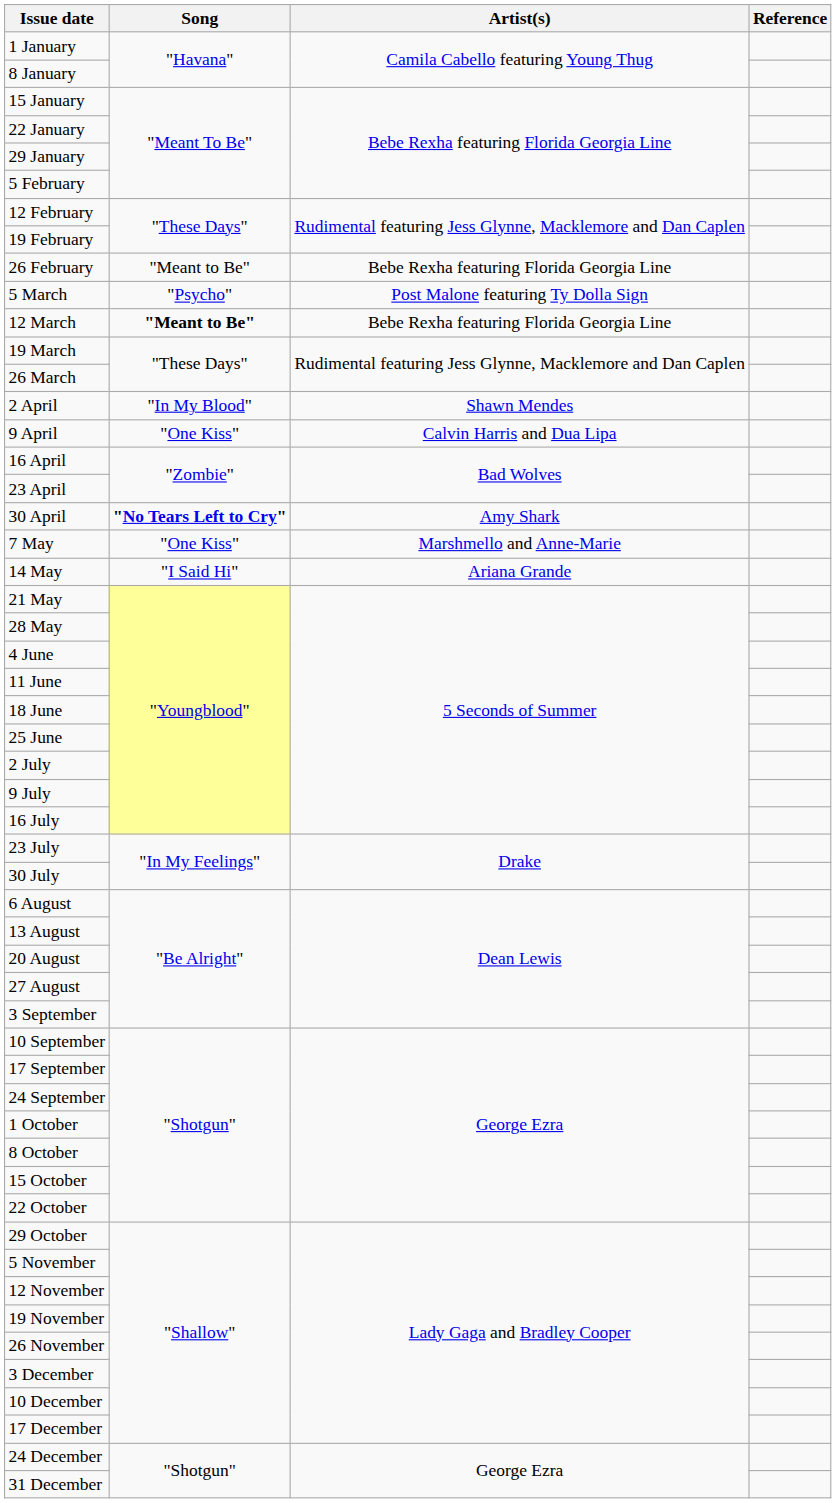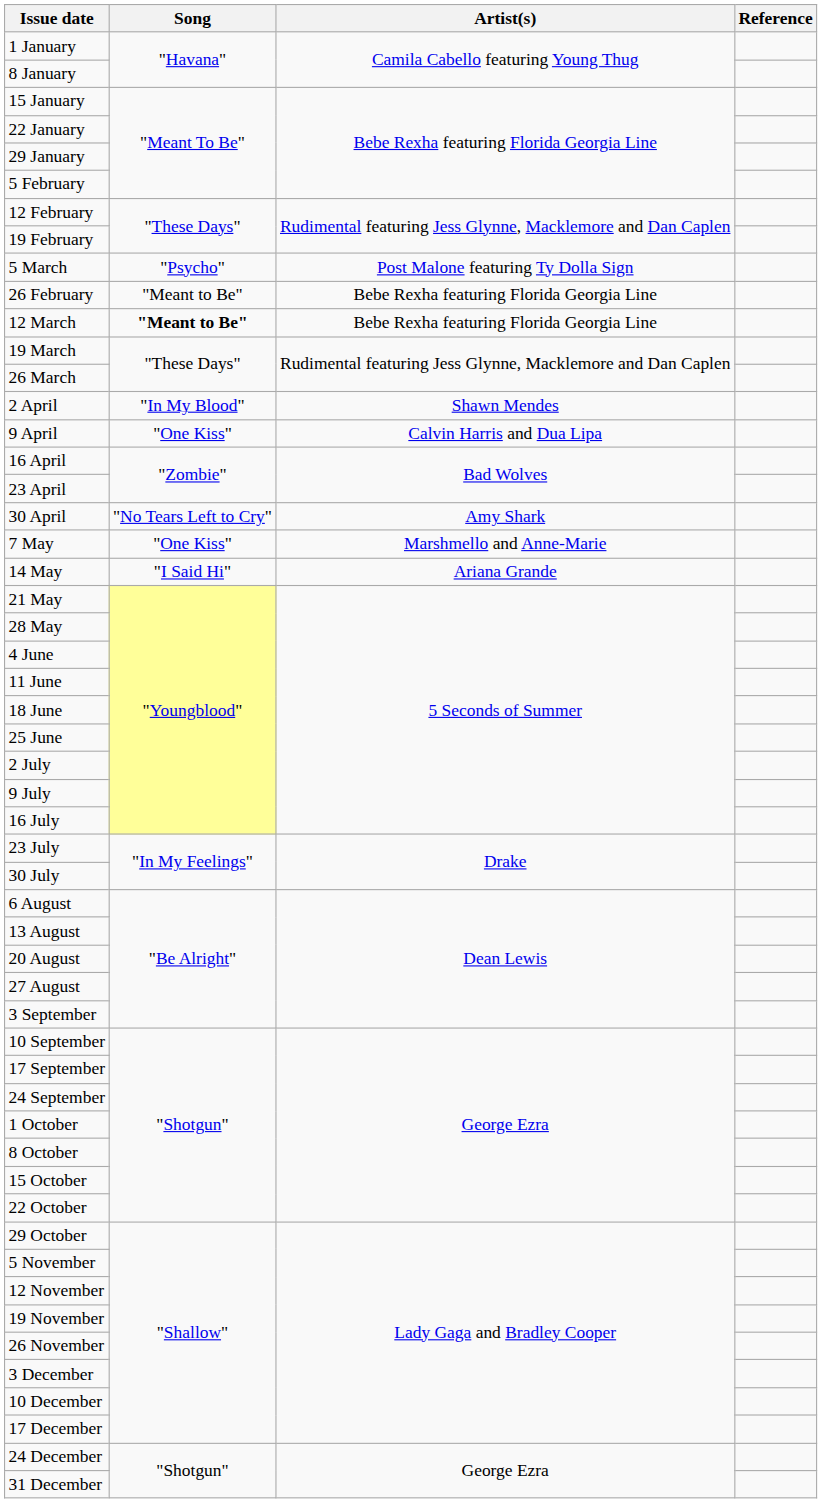 <table class="wikitable">
 <tr>
 <th>Issue date</th>
 <th>Song</th>
 <th>Artist(s)</th>
 <th>Reference</th>
 </tr>
 <tr>
 <td align="left">1 January</td>
 <td align="center" rowspan="2">"<a href='#'>Havana</a>"</td>
 <td align="center" rowspan="2"><a href='#'>Camila Cabello</a> featuring <a href='#'>Young Thug</a></td>
 <td align="center"></td>
 </tr>
 <tr>
 <td align="left">8 January</td>
 <td align="center"></td>
 </tr>
 <tr>
 <td align="left">15 January</td>
 <td align="center" rowspan="4">"<a href='#'>Meant To Be</a>"</td>
 <td align="center" rowspan="4"><a href='#'>Bebe Rexha</a> featuring <a href='#'>Florida Georgia Line</a></td>
 <td align="center"></td>
 </tr>
 <tr>
 <td align="left">22 January</td>
 <td align="center"></td>
 </tr>
 <tr>
 <td align="left">29 January</td>
 <td align="center"></td>
 </tr>
 <tr>
 <td align="left">5 February</td>
 <td align="center"></td>
 </tr>
 <tr>
 <td align="left">12 February</td>
 <td align="center" rowspan="2">"<a href='#'>These Days</a>"</td>
 <td align="center" rowspan="2"><a href='#'>Rudimental</a> featuring <a href='#'>Jess Glynne</a>, <a href='#'>Macklemore</a> and <a href='#'>Dan Caplen</a></td>
 <td align="center"></td>
 </tr>
 <tr>
 <td align="left">19 February</td>
 <td align="center"></td>
 </tr>
 <tr>
+<td align="left">5 March</td>
+<td align="center">"<a href='#'>Psycho</a>"</td>
+<td align="center"><a href='#'>Post Malone</a> featuring <a href='#'>Ty Dolla Sign</a></td>
+<td align="center"></td>
+</tr>
+<tr>
 <td align="left">26 February</td>
 <td align="center">"Meant to Be"</td>
 <td align="center">Bebe Rexha featuring Florida Georgia Line</td>
-<td align="center"></td>
-</tr>
-<tr>
-<td align="left">5 March</td>
-<td align="center">"<a href='#'>Psycho</a>"</td>
-<td align="center"><a href='#'>Post Malone</a> featuring <a href='#'>Ty Dolla Sign</a></td>
 <td align="center"></td>
 </tr>
 <tr>
 <td align="left">12 March</td>
 <td align="center"><strong>"Meant to Be"</strong></td>
 <td align="center">Bebe Rexha featuring Florida Georgia Line</td>
 <td align="center"></td>
 </tr>
 <tr>
 <td align="left">19 March</td>
 <td align="center" rowspan="2">"These Days"</td>
 <td align="center" rowspan="2">Rudimental featuring Jess Glynne, Macklemore and Dan Caplen</td>
 <td align="center"></td>
 </tr>
 <tr>
 <td align="left">26 March</td>
 <td align="center"></td>
 </tr>
 <tr>
 <td align="left">2 April</td>
 <td align="center">"<a href='#'>In My Blood</a>"</td>
 <td align="center"><a href='#'>Shawn Mendes</a></td>
 <td align="center"></td>
 </tr>
 <tr>
 <td align="left">9 April</td>
 <td align="center">"<a href='#'>One Kiss</a>"</td>
 <td align="center"><a href='#'>Calvin Harris</a> and <a href='#'>Dua Lipa</a></td>
 <td align="center"></td>
 </tr>
 <tr>
 <td align="left">16 April</td>
 <td align="center" rowspan="2">"<a href='#'>Zombie</a>"</td>
 <td align="center" rowspan="2"><a href='#'>Bad Wolves</a></td>
 <td align="center"></td>
 </tr>
 <tr>
 <td align="left">23 April</td>
 <td align="center"></td>
 </tr>
 <tr>
 <td align="left">30 April</td>
-<td align="center"><strong>"<a href='#'>No Tears Left to Cry</a>"</strong></td>
+<td align="center">"<a href='#'>No Tears Left to Cry</a>"</td>
 <td align="center"><a href='#'>Amy Shark</a></td>
 <td align="center"></td>
 </tr>
 <tr>
 <td align="left">7 May</td>
 <td align="center">"<a href='#'>One Kiss</a>"</td>
 <td align="center"><a href='#'>Marshmello</a> and <a href='#'>Anne-Marie</a></td>
 <td align="center"></td>
 </tr>
 <tr>
 <td align="left">14 May</td>
 <td align="center">"<a href='#'>I Said Hi</a>"</td>
 <td align="center"><a href='#'>Ariana Grande</a></td>
 <td align="center"></td>
 </tr>
 <tr>
 <td align="left">21 May</td>
 <td bgcolor=#FFFF99 align="center" rowspan="9">"<a href='#'>Youngblood</a>"</td>
 <td align="center" rowspan="9"><a href='#'>5 Seconds of Summer</a></td>
 <td align="center"></td>
 </tr>
 <tr>
 <td align="left">28 May</td>
 <td align="center"></td>
 </tr>
 <tr>
 <td align="left">4 June</td>
 <td align="center"></td>
 </tr>
 <tr>
 <td align="left">11 June</td>
 <td align="center"></td>
 </tr>
 <tr>
 <td align="left">18 June</td>
 <td align="center"></td>
 </tr>
 <tr>
 <td align="left">25 June</td>
 <td align="center"></td>
 </tr>
 <tr>
 <td align="left">2 July</td>
 <td align="center"></td>
 </tr>
 <tr>
 <td align="left">9 July</td>
 <td align="center"></td>
 </tr>
 <tr>
 <td align="left">16 July</td>
 <td align="center"></td>
 </tr>
 <tr>
 <td align="left">23 July</td>
 <td align="center" rowspan="2">"<a href='#'>In My Feelings</a>"</td>
 <td align="center" rowspan="2"><a href='#'>Drake</a></td>
 <td align="center"></td>
 </tr>
 <tr>
 <td align="left">30 July</td>
 <td align="center"></td>
 </tr>
 <tr>
 <td align="left">6 August</td>
 <td align="center" rowspan="5">"<a href='#'>Be Alright</a>"</td>
 <td align="center" rowspan="5"><a href='#'>Dean Lewis</a></td>
 <td align="center"></td>
 </tr>
 <tr>
 <td align="left">13 August</td>
 <td align="center"></td>
 </tr>
 <tr>
 <td align="left">20 August</td>
 <td align="center"></td>
 </tr>
 <tr>
 <td align="left">27 August</td>
 <td align="center"></td>
 </tr>
 <tr>
 <td align="left">3 September</td>
 <td align="center"></td>
 </tr>
 <tr>
 <td align="left">10 September</td>
 <td align="center" rowspan="7">"<a href='#'>Shotgun</a>"</td>
 <td align="center" rowspan="7"><a href='#'>George Ezra</a></td>
 <td align="center"></td>
 </tr>
 <tr>
 <td align="left">17 September</td>
 <td align="center"></td>
 </tr>
 <tr>
 <td align="left">24 September</td>
 <td align="center"></td>
 </tr>
 <tr>
 <td align="left">1 October</td>
 <td align="center"></td>
 </tr>
 <tr>
 <td align="left">8 October</td>
 <td align="center"></td>
 </tr>
 <tr>
 <td align="left">15 October</td>
 <td align="center"></td>
 </tr>
 <tr>
 <td align="left">22 October</td>
 <td align="center"></td>
 </tr>
 <tr>
 <td align="left">29 October</td>
 <td align="center" rowspan="8">"<a href='#'>Shallow</a>"</td>
 <td align="center" rowspan="8"><a href='#'>Lady Gaga</a> and <a href='#'>Bradley Cooper</a></td>
 <td align="center"></td>
 </tr>
 <tr>
 <td align="left">5 November</td>
 <td align="center"></td>
 </tr>
 <tr>
 <td align="left">12 November</td>
 <td align="center"></td>
 </tr>
 <tr>
 <td align="left">19 November</td>
 <td align="center"></td>
 </tr>
 <tr>
 <td align="left">26 November</td>
 <td align="center"></td>
 </tr>
 <tr>
 <td align="left">3 December</td>
 <td align="center"></td>
 </tr>
 <tr>
 <td align="left">10 December</td>
 <td align="center"></td>
 </tr>
 <tr>
 <td align="left">17 December</td>
 <td align="center"></td>
 </tr>
 <tr>
 <td align="left">24 December</td>
 <td align="center" rowspan="2">"Shotgun"</td>
 <td align="center" rowspan="2">George Ezra</td>
 <td align="center"></td>
 </tr>
 <tr>
 <td align="left">31 December</td>
 <td align="center"></td>
 </tr>
 </table>
